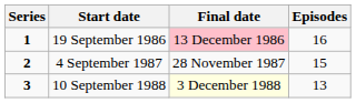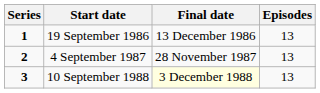 <table class="wikitable" style="text-align:center;">
 <tr>
 <th>Series</th>
 <th>Start date</th>
 <th>Final date</th>
 <th>Episodes</th>
 </tr>
 <tr>
 <td><strong>1</strong></td>
 <td>19 September 1986</td>
-<td style="background: pink;">13 December 1986</td>
-<td>16</td>
+<td>13 December 1986</td>
+<td>13</td>
 </tr>
 <tr>
 <td><strong>2</strong></td>
 <td>4 September 1987</td>
 <td>28 November 1987</td>
-<td>15</td>
+<td>13</td>
 </tr>
 <tr>
 <td><strong>3</strong></td>
 <td>10 September 1988</td>
 <td style="background: lightyellow;">3 December 1988</td>
 <td>13</td>
 </tr>
 </table>
